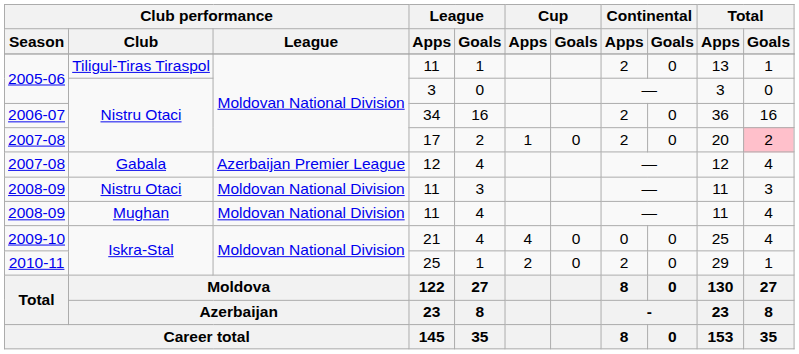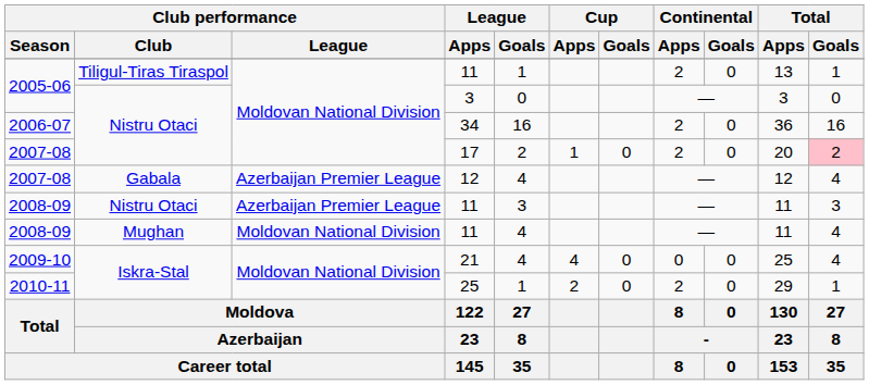 <table class="wikitable" style="text-align:center">
 <tr>
 <th colspan=3>Club performance</th>
 <th colspan=2>League</th>
 <th colspan=2>Cup</th>
 <th colspan=2>Continental</th>
 <th colspan=2>Total</th>
 </tr>
 <tr>
 <th>Season</th>
 <th>Club</th>
 <th>League</th>
 <th>Apps</th>
 <th>Goals</th>
 <th>Apps</th>
 <th>Goals</th>
 <th>Apps</th>
 <th>Goals</th>
 <th>Apps</th>
 <th>Goals</th>
 </tr>
 <tr>
 </tr>
 <tr>
 <td rowspan="2"><a href='#'>2005-06</a></td>
 <td><a href='#'>Tiligul-Tiras Tiraspol</a></td>
 <td rowspan="4"><a href='#'>Moldovan National Division</a></td>
 <td>11</td>
 <td>1</td>
 <td></td>
 <td></td>
 <td>2</td>
 <td>0</td>
 <td>13</td>
 <td>1</td>
 </tr>
 <tr>
 <td rowspan="3"><a href='#'>Nistru Otaci</a></td>
 <td>3</td>
 <td>0</td>
 <td></td>
 <td></td>
 <td colspan="2">—</td>
 <td>3</td>
 <td>0</td>
 </tr>
 <tr>
 <td><a href='#'>2006-07</a></td>
 <td>34</td>
 <td>16</td>
 <td></td>
 <td></td>
 <td>2</td>
 <td>0</td>
 <td>36</td>
 <td>16</td>
 </tr>
 <tr>
 <td><a href='#'>2007-08</a></td>
 <td>17</td>
 <td>2</td>
 <td>1</td>
 <td>0</td>
 <td>2</td>
 <td>0</td>
 <td>20</td>
 <td style="background: pink;">2</td>
 </tr>
 <tr>
 <td><a href='#'>2007-08</a></td>
 <td><a href='#'>Gabala</a></td>
 <td><a href='#'>Azerbaijan Premier League</a></td>
 <td>12</td>
 <td>4</td>
 <td></td>
 <td></td>
 <td colspan="2">—</td>
 <td>12</td>
 <td>4</td>
 </tr>
 <tr>
 <td><a href='#'>2008-09</a></td>
 <td><a href='#'>Nistru Otaci</a></td>
-<td><a href='#'>Moldovan National Division</a></td>
+<td><a href='#'>Azerbaijan Premier League</a></td>
 <td>11</td>
 <td>3</td>
 <td></td>
 <td></td>
 <td colspan="2">—</td>
 <td>11</td>
 <td>3</td>
 </tr>
 <tr>
 <td><a href='#'>2008-09</a></td>
 <td><a href='#'>Mughan</a></td>
 <td><a href='#'>Moldovan National Division</a></td>
 <td>11</td>
 <td>4</td>
 <td></td>
 <td></td>
 <td colspan="2">—</td>
 <td>11</td>
 <td>4</td>
 </tr>
 <tr>
 <td><a href='#'>2009-10</a></td>
 <td rowspan="2"><a href='#'>Iskra-Stal</a></td>
 <td rowspan="2"><a href='#'>Moldovan National Division</a></td>
 <td>21</td>
 <td>4</td>
 <td>4</td>
 <td>0</td>
 <td>0</td>
 <td>0</td>
 <td>25</td>
 <td>4</td>
 </tr>
 <tr>
 <td><a href='#'>2010-11</a></td>
 <td>25</td>
 <td>1</td>
 <td>2</td>
 <td>0</td>
 <td>2</td>
 <td>0</td>
 <td>29</td>
 <td>1</td>
 </tr>
 <tr>
 <th rowspan=2>Total</th>
 <th colspan=2>Moldova</th>
 <th>122</th>
 <th>27</th>
 <th></th>
 <th></th>
 <th>8</th>
 <th>0</th>
 <th>130</th>
 <th>27</th>
 </tr>
 <tr>
 <th colspan=2>Azerbaijan</th>
 <th>23</th>
 <th>8</th>
 <th></th>
 <th></th>
 <th colspan="2">-</th>
 <th>23</th>
 <th>8</th>
 </tr>
 <tr>
 <th colspan=3>Career total</th>
 <th>145</th>
 <th>35</th>
 <th></th>
 <th></th>
 <th>8</th>
 <th>0</th>
 <th>153</th>
 <th>35</th>
 </tr>
 </table>
